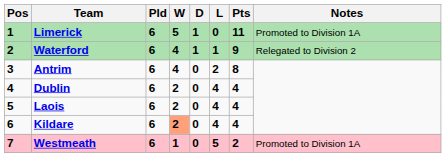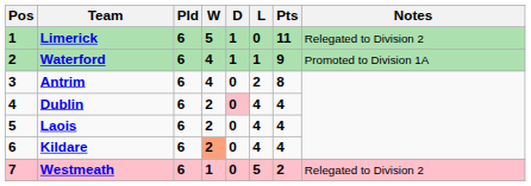 <table class="wikitable" style="text-align: centre;">
 <tr>
 <th width=20>Pos</th>
 <th width=150>Team</th>
 <th width=20>Pld</th>
 <th width=20>W</th>
 <th width=20>D</th>
 <th width=20>L</th>
 <th width=20>Pts</th>
 <th width=250>Notes</th>
 </tr>
 <tr style="background:#ACE1AF;">
 <td><strong>1</strong></td>
 <td align=left><strong> <a href='#'>Limerick</a> </strong></td>
 <td><strong>6</strong></td>
 <td><strong>5</strong></td>
 <td><strong>1</strong></td>
 <td><strong>0</strong></td>
 <td><strong>11</strong></td>
-<td><small> Promoted to Division 1A</small></td>
+<td><small> Relegated to Division 2</small></td>
 </tr>
 <tr style="background:#ACE1AF;">
 <td><strong>2</strong></td>
 <td align=left><strong> <a href='#'>Waterford</a> </strong></td>
 <td><strong>6</strong></td>
 <td><strong>4</strong></td>
 <td><strong>1</strong></td>
 <td><strong>1</strong></td>
 <td><strong>9</strong></td>
-<td><small> Relegated to Division 2</small></td>
+<td><small> Promoted to Division 1A</small></td>
 </tr>
 <tr style>
 <td><strong>3</strong></td>
 <td align=left><strong> <a href='#'>Antrim</a> </strong></td>
 <td><strong>6</strong></td>
 <td><strong>4</strong></td>
 <td><strong>0</strong></td>
 <td><strong>2</strong></td>
 <td><strong>8</strong></td>
 </tr>
 <tr style>
 <td><strong>4</strong></td>
 <td align=left><strong> <a href='#'>Dublin</a> </strong></td>
 <td><strong>6</strong></td>
 <td><strong>2</strong></td>
-<td><strong>0</strong></td>
+<td style="background: pink;"><strong>0</strong></td>
 <td><strong>4</strong></td>
 <td><strong>4</strong></td>
 </tr>
 <tr style>
 <td><strong>5</strong></td>
 <td align=left><strong> <a href='#'>Laois</a> </strong></td>
 <td><strong>6</strong></td>
 <td><strong>2</strong></td>
 <td><strong>0</strong></td>
 <td><strong>4</strong></td>
 <td><strong>4</strong></td>
 </tr>
 <tr style>
 <td><strong>6</strong></td>
 <td align=left><strong> <a href='#'>Kildare</a> </strong></td>
 <td><strong>6</strong></td>
 <td style="background: lightsalmon;"><strong>2</strong></td>
 <td><strong>0</strong></td>
 <td><strong>4</strong></td>
 <td><strong>4</strong></td>
 </tr>
 <tr style="background:pink;">
 <td><strong>7</strong></td>
 <td align=left><strong> <a href='#'>Westmeath</a> </strong></td>
 <td><strong>6</strong></td>
 <td><strong>1</strong></td>
 <td><strong>0</strong></td>
 <td><strong>5</strong></td>
 <td><strong>2</strong></td>
-<td><small> Promoted to Division 1A</small></td>
+<td><small> Relegated to Division 2</small></td>
 </tr>
 </table>
